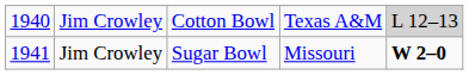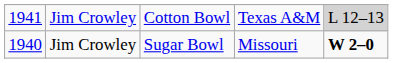 <table class="wikitable">
 <tr>
 </tr>
 <tr>
-<td><a href='#'>1940</a></td>
+<td><a href='#'>1941</a></td>
 <td><a href='#'>Jim Crowley</a></td>
 <td><a href='#'>Cotton Bowl</a></td>
 <td><a href='#'>Texas A&M</a></td>
 <td style="background: lightgrey;">L 12–13</td>
 </tr>
 <tr>
-<td><a href='#'>1941</a></td>
+<td><a href='#'>1940</a></td>
 <td>Jim Crowley</td>
 <td><a href='#'>Sugar Bowl</a></td>
 <td><a href='#'>Missouri</a></td>
 <td><strong>W 2–0</strong></td>
 </tr>
 </table>
